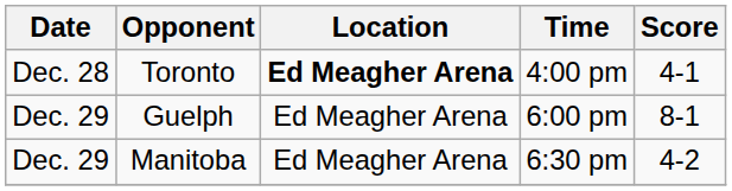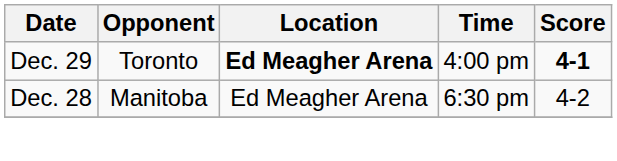 <table class="wikitable">
 <tr>
 <th>Date</th>
 <th>Opponent</th>
 <th>Location</th>
 <th>Time</th>
 <th>Score</th>
 </tr>
 <tr align="center" bgcolor="">
-<td>Dec. 28</td>
+<td>Dec. 29</td>
 <td>Toronto</td>
 <td><strong>Ed Meagher Arena</strong></td>
 <td>4:00 pm</td>
-<td>4-1</td>
+<td><strong>4-1</strong></td>
 </tr>
 <tr align="center" bgcolor="">
-<td>Dec. 29</td>
-<td>Guelph</td>
-<td>Ed Meagher Arena</td>
-<td>6:00 pm</td>
-<td>8-1</td>
-</tr>
-<tr align="center" bgcolor="">
-<td>Dec. 29</td>
+<td>Dec. 28</td>
 <td>Manitoba</td>
 <td>Ed Meagher Arena</td>
 <td>6:30 pm</td>
 <td>4-2</td>
 </tr>
 <tr align="center" bgcolor="">
 </tr>
 </table>
